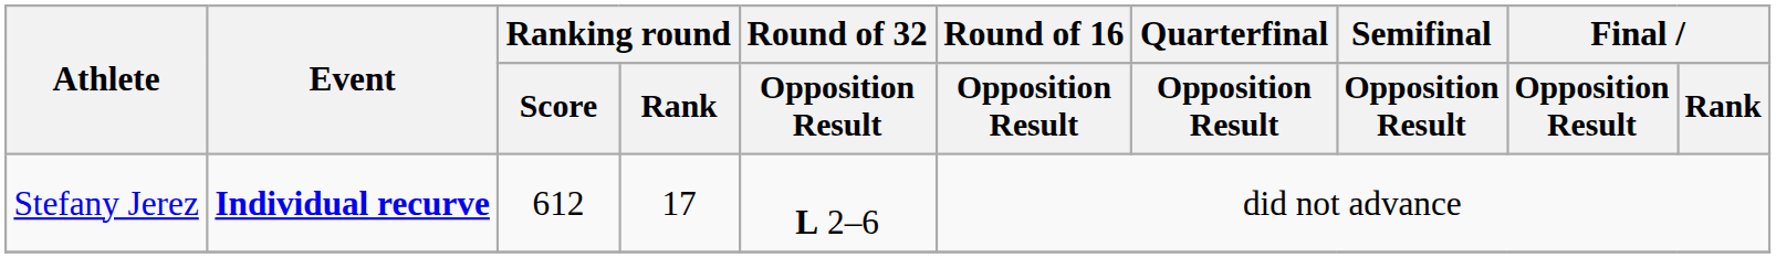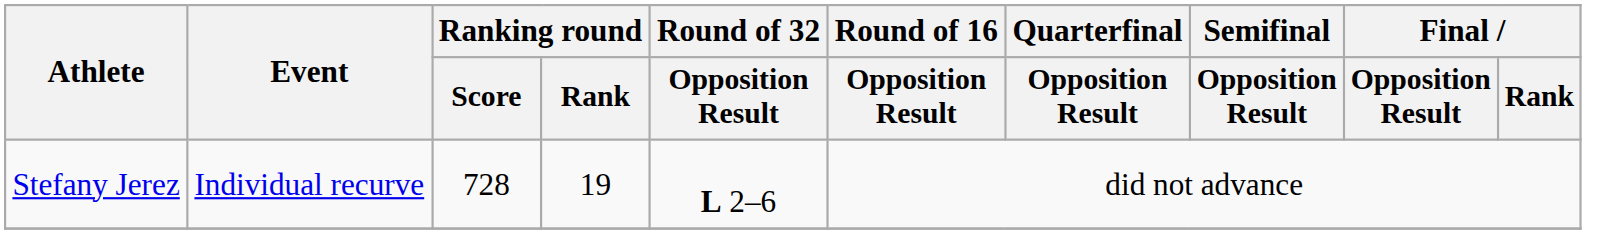 <table class=wikitable style=font-size:90%;text-align:center>
 <tr>
 <th rowspan=2>Athlete</th>
 <th rowspan=2>Event</th>
 <th colspan=2>Ranking round</th>
 <th>Round of 32</th>
 <th>Round of 16</th>
 <th>Quarterfinal</th>
 <th>Semifinal</th>
 <th colspan=2>Final / </th>
 </tr>
 <tr style=font-size:95%>
 <th>Score</th>
 <th>Rank</th>
 <th>Opposition<br>Result</th>
 <th>Opposition<br>Result</th>
 <th>Opposition<br>Result</th>
 <th>Opposition<br>Result</th>
 <th>Opposition<br>Result</th>
 <th>Rank</th>
 </tr>
 <tr>
 <td align=left><a href='#'>Stefany Jerez</a></td>
-<td align=left><strong><a href='#'>Individual recurve</a></strong></td>
-<td>612</td>
-<td>17</td>
+<td align=left><a href='#'>Individual recurve</a></td>
+<td>728</td>
+<td>19</td>
 <td><br><strong>L</strong> 2–6</td>
 <td colspan=5>did not advance</td>
 </tr>
 <tr align=center>
 </tr>
 </table>
